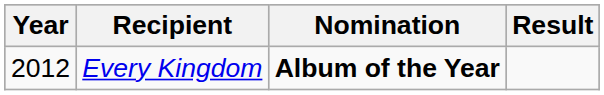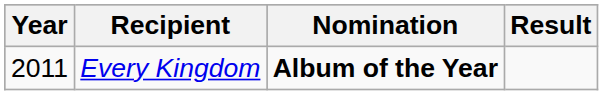 <table class="wikitable">
 <tr>
 <th>Year</th>
 <th>Recipient</th>
 <th>Nomination</th>
 <th>Result</th>
 </tr>
 <tr>
-<td>2012</td>
+<td>2011</td>
 <td><em><a href='#'>Every Kingdom</a></em></td>
 <td><strong>Album of the Year</strong></td>
 <td></td>
 </tr>
 </table>
